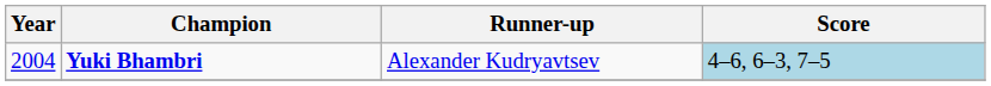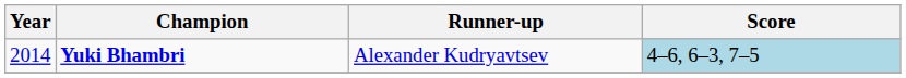 <table class="wikitable" style="font-size:90%">
 <tr>
 <th>Year</th>
 <th width="200">Champion</th>
 <th width="200">Runner-up</th>
 <th width="175">Score</th>
 </tr>
 <tr>
-<td><a href='#'>2004</a></td>
+<td><a href='#'>2014</a></td>
 <td> <strong><a href='#'>Yuki Bhambri</a></strong></td>
 <td> <a href='#'>Alexander Kudryavtsev</a></td>
 <td style="background: lightblue;">4–6, 6–3, 7–5</td>
 </tr>
 <tr>
 </tr>
 </table>
